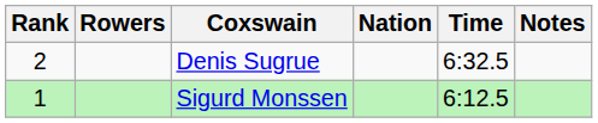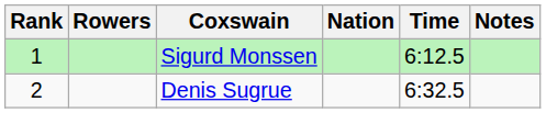 <table class="wikitable sortable" style="text-align:center">
 <tr>
 <th>Rank</th>
 <th>Rowers</th>
 <th>Coxswain</th>
 <th>Nation</th>
 <th>Time</th>
 <th>Notes</th>
 </tr>
+<tr bgcolor=bbf3bb>
+<td>1</td>
+<td align=left></td>
+<td align=left><a href='#'>Sigurd Monssen</a></td>
+<td align=left></td>
+<td>6:12.5</td>
+<td></td>
+</tr>
 <tr>
 <td>2</td>
 <td align=left></td>
 <td align=left><a href='#'>Denis Sugrue</a></td>
 <td align=left></td>
 <td>6:32.5</td>
 <td></td>
 </tr>
-<tr bgcolor=bbf3bb>
-<td>1</td>
-<td align=left></td>
-<td align=left><a href='#'>Sigurd Monssen</a></td>
-<td align=left></td>
-<td>6:12.5</td>
-<td></td>
-</tr>
 </table>
